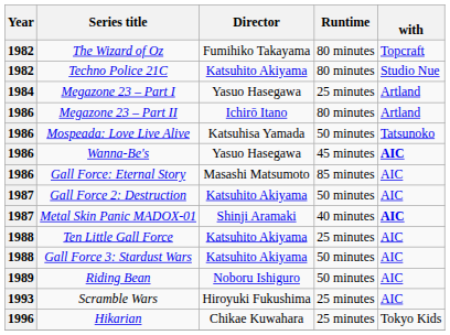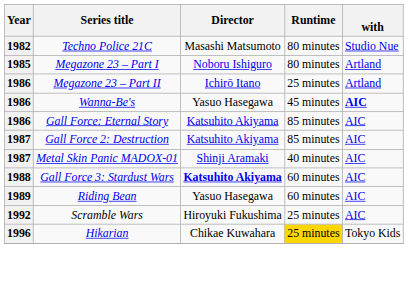 <table class="wikitable sortable" style="text-align:center; margin=auto; ">
 <tr>
 <th>Year</th>
 <th>Series title</th>
 <th>Director</th>
 <th>Runtime</th>
 <th><br>with</th>
 </tr>
 <tr>
 <th>1982</th>
-<td><em><a href='#'>The Wizard of Oz</a></em></td>
-<td>Fumihiko Takayama</td>
-<td>80 minutes</td>
-<td align="left"><a href='#'>Topcraft</a></td>
-</tr>
-<tr>
-<th>1982</th>
 <td><em><a href='#'>Techno Police 21C</a></em></td>
-<td><a href='#'>Katsuhito Akiyama</a></td>
+<td>Masashi Matsumoto</td>
 <td>80 minutes</td>
 <td align="left"><a href='#'>Studio Nue</a></td>
 </tr>
 <tr>
-<th>1984</th>
+<th>1985</th>
 <td><em><a href='#'>Megazone 23 – Part I</a></em></td>
-<td>Yasuo Hasegawa</td>
-<td>25 minutes</td>
+<td><a href='#'>Noboru Ishiguro</a></td>
+<td>80 minutes</td>
 <td align="left"><a href='#'>Artland</a></td>
 </tr>
 <tr>
 <th>1986</th>
 <td><em><a href='#'>Megazone 23 – Part II</a></em></td>
 <td><a href='#'>Ichirō Itano</a></td>
-<td>80 minutes</td>
+<td>25 minutes</td>
 <td align="left"><a href='#'>Artland</a></td>
-</tr>
-<tr>
-<th>1986</th>
-<td><em><a href='#'>Mospeada: Love Live Alive</a></em></td>
-<td>Katsuhisa Yamada</td>
-<td>50 minutes</td>
-<td align="left"><a href='#'>Tatsunoko</a></td>
 </tr>
 <tr>
 <th>1986</th>
 <td><em><a href='#'>Wanna-Be's</a></em></td>
 <td>Yasuo Hasegawa</td>
 <td>45 minutes</td>
 <td align="left"><strong><a href='#'>AIC</a></strong></td>
 </tr>
 <tr>
 <th>1986</th>
 <td><em><a href='#'>Gall Force: Eternal Story</a></em></td>
-<td>Masashi Matsumoto</td>
+<td><a href='#'>Katsuhito Akiyama</a></td>
 <td>85 minutes</td>
 <td align="left"><a href='#'>AIC</a></td>
 </tr>
 <tr>
 <th>1987</th>
 <td><em><a href='#'>Gall Force 2: Destruction</a></em></td>
 <td><a href='#'>Katsuhito Akiyama</a></td>
-<td>50 minutes</td>
+<td>85 minutes</td>
 <td align="left"><a href='#'>AIC</a></td>
 </tr>
 <tr>
 <th>1987</th>
 <td><em><a href='#'>Metal Skin Panic MADOX-01</a></em></td>
 <td><a href='#'>Shinji Aramaki</a></td>
 <td>40 minutes</td>
-<td align="left"><strong><a href='#'>AIC</a></strong></td>
-</tr>
-<tr>
-<th>1988</th>
-<td><em><a href='#'>Ten Little Gall Force</a></em></td>
-<td><a href='#'>Katsuhito Akiyama</a></td>
-<td>25 minutes</td>
 <td align="left"><a href='#'>AIC</a></td>
 </tr>
 <tr>
 <th>1988</th>
 <td><em><a href='#'>Gall Force 3: Stardust Wars</a></em></td>
-<td><a href='#'>Katsuhito Akiyama</a></td>
-<td>50 minutes</td>
+<td><strong><a href='#'>Katsuhito Akiyama</a></strong></td>
+<td>60 minutes</td>
 <td align="left"><a href='#'>AIC</a></td>
 </tr>
 <tr>
 <th>1989</th>
 <td><em><a href='#'>Riding Bean</a></em></td>
-<td><a href='#'>Noboru Ishiguro</a></td>
-<td>50 minutes</td>
+<td>Yasuo Hasegawa</td>
+<td>60 minutes</td>
 <td align="left"><a href='#'>AIC</a></td>
 </tr>
 <tr>
-<th>1993</th>
+<th>1992</th>
 <td><em>Scramble Wars</em></td>
 <td>Hiroyuki Fukushima</td>
 <td>25 minutes</td>
 <td align="left"><a href='#'>AIC</a></td>
 </tr>
 <tr>
 <th>1996</th>
 <td><em><a href='#'>Hikarian</a></em></td>
 <td>Chikae Kuwahara</td>
-<td>25 minutes</td>
+<td style="background: gold;">25 minutes</td>
 <td align="left">Tokyo Kids</td>
 </tr>
 <tr>
 </tr>
 </table>
